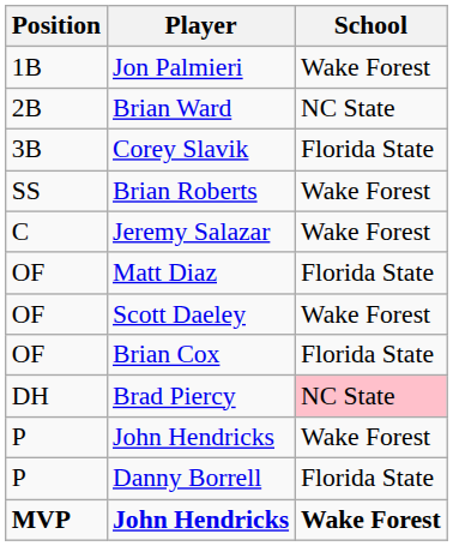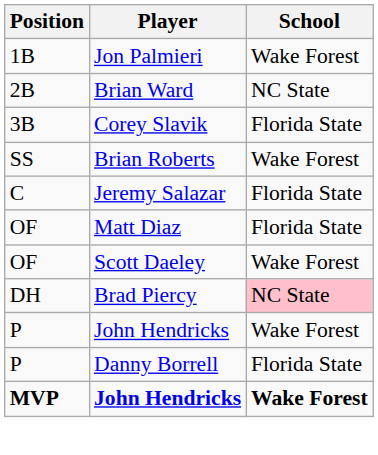 <table class="wikitable">
 <tr>
 <th>Position</th>
 <th>Player</th>
 <th>School</th>
 </tr>
 <tr>
 <td>1B</td>
 <td><a href='#'>Jon Palmieri</a></td>
 <td>Wake Forest</td>
 </tr>
 <tr>
 <td>2B</td>
 <td><a href='#'>Brian Ward</a></td>
 <td>NC State</td>
 </tr>
 <tr>
 <td>3B</td>
 <td><a href='#'>Corey Slavik</a></td>
 <td>Florida State</td>
 </tr>
 <tr>
 <td>SS</td>
 <td><a href='#'>Brian Roberts</a></td>
 <td>Wake Forest</td>
 </tr>
 <tr>
 <td>C</td>
 <td><a href='#'>Jeremy Salazar</a></td>
-<td>Wake Forest</td>
+<td>Florida State</td>
 </tr>
 <tr>
 <td>OF</td>
 <td><a href='#'>Matt Diaz</a></td>
 <td>Florida State</td>
 </tr>
 <tr>
 <td>OF</td>
 <td><a href='#'>Scott Daeley</a></td>
 <td>Wake Forest</td>
-</tr>
-<tr>
-<td>OF</td>
-<td><a href='#'>Brian Cox</a></td>
-<td>Florida State</td>
 </tr>
 <tr>
 <td>DH</td>
 <td><a href='#'>Brad Piercy</a></td>
 <td style="background: pink;">NC State</td>
 </tr>
 <tr>
 <td>P</td>
 <td><a href='#'>John Hendricks</a></td>
 <td>Wake Forest</td>
 </tr>
 <tr>
 <td>P</td>
 <td><a href='#'>Danny Borrell</a></td>
 <td>Florida State</td>
 </tr>
 <tr>
 <td><strong>MVP</strong></td>
 <td><strong><a href='#'>John Hendricks</a></strong></td>
 <td><strong>Wake Forest</strong></td>
 </tr>
 </table>
